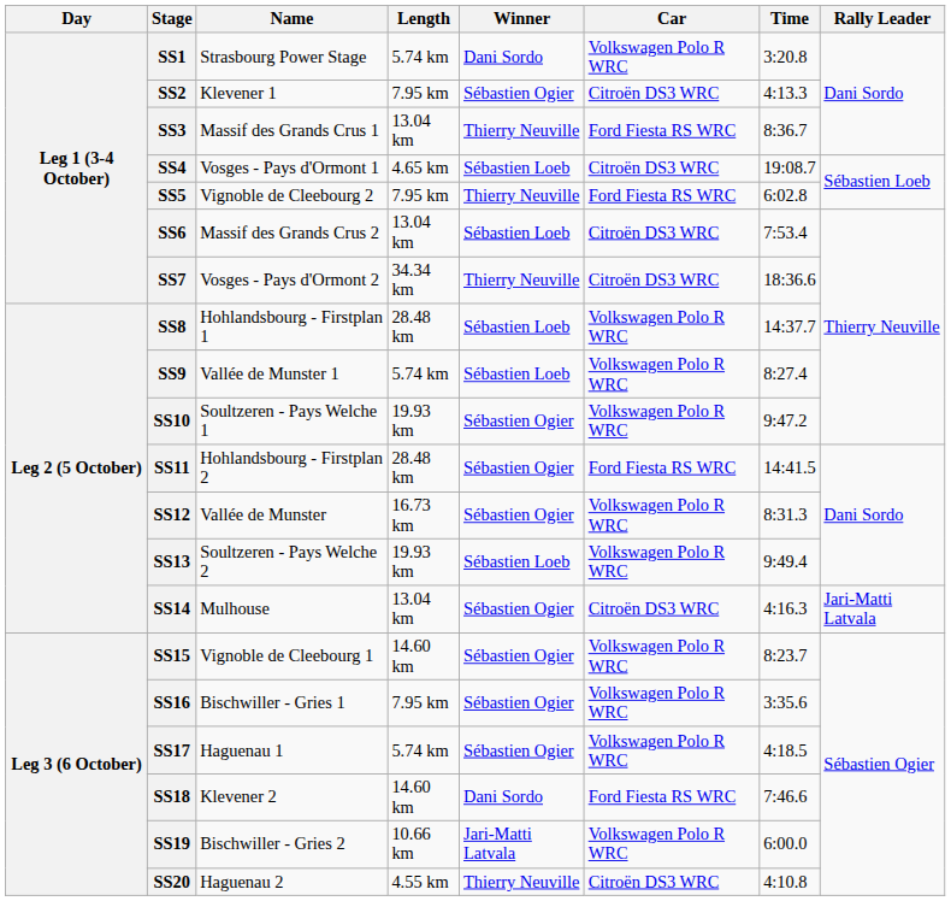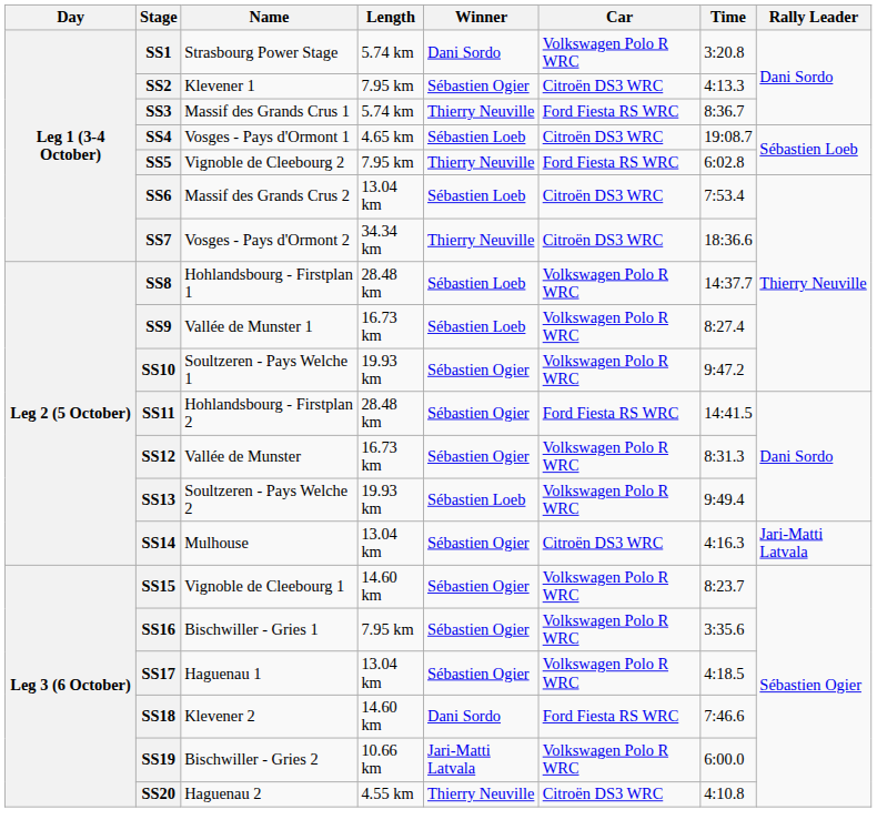 <table class="wikitable">
 <tr>
 <th>Day</th>
 <th>Stage</th>
 <th>Name</th>
 <th>Length</th>
 <th>Winner</th>
 <th>Car</th>
 <th>Time</th>
 <th>Rally Leader</th>
 </tr>
 <tr>
 <th rowspan="7">Leg 1 (3-4 October)</th>
 <th>SS1</th>
 <td>Strasbourg Power Stage</td>
 <td>5.74 km</td>
 <td> <a href='#'>Dani Sordo</a></td>
 <td><a href='#'>Volkswagen Polo R WRC</a></td>
 <td>3:20.8</td>
 <td rowspan="3"> <a href='#'>Dani Sordo</a></td>
 </tr>
 <tr>
 <th>SS2</th>
 <td>Klevener 1</td>
 <td>7.95 km</td>
 <td> <a href='#'>Sébastien Ogier</a></td>
 <td><a href='#'>Citroën DS3 WRC</a></td>
 <td>4:13.3</td>
 </tr>
 <tr>
 <th>SS3</th>
 <td>Massif des Grands Crus 1</td>
-<td>13.04 km</td>
+<td>5.74 km</td>
 <td> <a href='#'>Thierry Neuville</a></td>
 <td><a href='#'>Ford Fiesta RS WRC</a></td>
 <td>8:36.7</td>
 </tr>
 <tr>
 <th>SS4</th>
 <td>Vosges - Pays d'Ormont 1</td>
 <td>4.65 km</td>
 <td> <a href='#'>Sébastien Loeb</a></td>
 <td><a href='#'>Citroën DS3 WRC</a></td>
 <td>19:08.7</td>
 <td rowspan="2"> <a href='#'>Sébastien Loeb</a></td>
 </tr>
 <tr>
 <th>SS5</th>
 <td>Vignoble de Cleebourg 2</td>
 <td>7.95 km</td>
 <td> <a href='#'>Thierry Neuville</a></td>
 <td><a href='#'>Ford Fiesta RS WRC</a></td>
 <td>6:02.8</td>
 </tr>
 <tr>
 <th>SS6</th>
 <td>Massif des Grands Crus 2</td>
 <td>13.04 km</td>
 <td> <a href='#'>Sébastien Loeb</a></td>
 <td><a href='#'>Citroën DS3 WRC</a></td>
 <td>7:53.4</td>
 <td rowspan="5"> <a href='#'>Thierry Neuville</a></td>
 </tr>
 <tr>
 <th>SS7</th>
 <td>Vosges - Pays d'Ormont 2</td>
 <td>34.34 km</td>
 <td> <a href='#'>Thierry Neuville</a></td>
 <td><a href='#'>Citroën DS3 WRC</a></td>
 <td>18:36.6</td>
 </tr>
 <tr>
 <th rowspan="7">Leg 2 (5 October)</th>
 <th>SS8</th>
 <td>Hohlandsbourg - Firstplan 1</td>
 <td>28.48 km</td>
 <td> <a href='#'>Sébastien Loeb</a></td>
 <td><a href='#'>Volkswagen Polo R WRC</a></td>
 <td>14:37.7</td>
 </tr>
 <tr>
 <th>SS9</th>
 <td>Vallée de Munster 1</td>
-<td>5.74 km</td>
+<td>16.73 km</td>
 <td> <a href='#'>Sébastien Loeb</a></td>
 <td><a href='#'>Volkswagen Polo R WRC</a></td>
 <td>8:27.4</td>
 </tr>
 <tr>
 <th>SS10</th>
 <td>Soultzeren - Pays Welche 1</td>
 <td>19.93 km</td>
 <td> <a href='#'>Sébastien Ogier</a></td>
 <td><a href='#'>Volkswagen Polo R WRC</a></td>
 <td>9:47.2</td>
 </tr>
 <tr>
 <th>SS11</th>
 <td>Hohlandsbourg - Firstplan 2</td>
 <td>28.48 km</td>
 <td> <a href='#'>Sébastien Ogier</a></td>
 <td><a href='#'>Ford Fiesta RS WRC</a></td>
 <td>14:41.5</td>
 <td rowspan="3"> <a href='#'>Dani Sordo</a></td>
 </tr>
 <tr>
 <th>SS12</th>
 <td>Vallée de Munster</td>
 <td>16.73 km</td>
 <td> <a href='#'>Sébastien Ogier</a></td>
 <td><a href='#'>Volkswagen Polo R WRC</a></td>
 <td>8:31.3</td>
 </tr>
 <tr>
 <th>SS13</th>
 <td>Soultzeren - Pays Welche 2</td>
 <td>19.93 km</td>
 <td> <a href='#'>Sébastien Loeb</a></td>
 <td><a href='#'>Volkswagen Polo R WRC</a></td>
 <td>9:49.4</td>
 </tr>
 <tr>
 <th>SS14</th>
 <td>Mulhouse</td>
 <td>13.04 km</td>
 <td> <a href='#'>Sébastien Ogier</a></td>
 <td><a href='#'>Citroën DS3 WRC</a></td>
 <td>4:16.3</td>
 <td> <a href='#'>Jari-Matti Latvala</a></td>
 </tr>
 <tr>
 <th rowspan="6">Leg 3 (6 October)</th>
 <th>SS15</th>
 <td>Vignoble de Cleebourg 1</td>
 <td>14.60 km</td>
 <td> <a href='#'>Sébastien Ogier</a></td>
 <td><a href='#'>Volkswagen Polo R WRC</a></td>
 <td>8:23.7</td>
 <td rowspan="6"> <a href='#'>Sébastien Ogier</a></td>
 </tr>
 <tr>
 <th>SS16</th>
 <td>Bischwiller - Gries 1</td>
 <td>7.95 km</td>
 <td> <a href='#'>Sébastien Ogier</a></td>
 <td><a href='#'>Volkswagen Polo R WRC</a></td>
 <td>3:35.6</td>
 </tr>
 <tr>
 <th>SS17</th>
 <td>Haguenau 1</td>
-<td>5.74 km</td>
+<td>13.04 km</td>
 <td> <a href='#'>Sébastien Ogier</a></td>
 <td><a href='#'>Volkswagen Polo R WRC</a></td>
 <td>4:18.5</td>
 </tr>
 <tr>
 <th>SS18</th>
 <td>Klevener 2</td>
 <td>14.60 km</td>
 <td> <a href='#'>Dani Sordo</a></td>
 <td><a href='#'>Ford Fiesta RS WRC</a></td>
 <td>7:46.6</td>
 </tr>
 <tr>
 <th>SS19</th>
 <td>Bischwiller - Gries 2</td>
 <td>10.66 km</td>
 <td> <a href='#'>Jari-Matti Latvala</a></td>
 <td><a href='#'>Volkswagen Polo R WRC</a></td>
 <td>6:00.0</td>
 </tr>
 <tr>
 <th>SS20</th>
 <td>Haguenau 2</td>
 <td>4.55 km</td>
 <td> <a href='#'>Thierry Neuville</a></td>
 <td><a href='#'>Citroën DS3 WRC</a></td>
 <td>4:10.8</td>
 </tr>
 </table>
